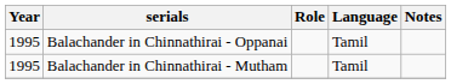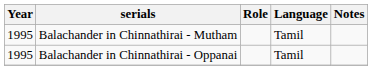 <table class="wikitable sortable">
 <tr>
 <th>Year</th>
 <th>serials</th>
 <th>Role</th>
 <th>Language</th>
 <th class="unsortable">Notes</th>
 </tr>
 <tr>
 <td>1995</td>
-<td>Balachander in Chinnathirai - Oppanai</td>
+<td>Balachander in Chinnathirai - Mutham</td>
 <td></td>
 <td>Tamil</td>
 <td></td>
 </tr>
 <tr>
 <td>1995</td>
-<td>Balachander in Chinnathirai - Mutham</td>
+<td>Balachander in Chinnathirai - Oppanai</td>
 <td></td>
 <td>Tamil</td>
 <td></td>
 </tr>
 <tr>
 </tr>
 </table>
